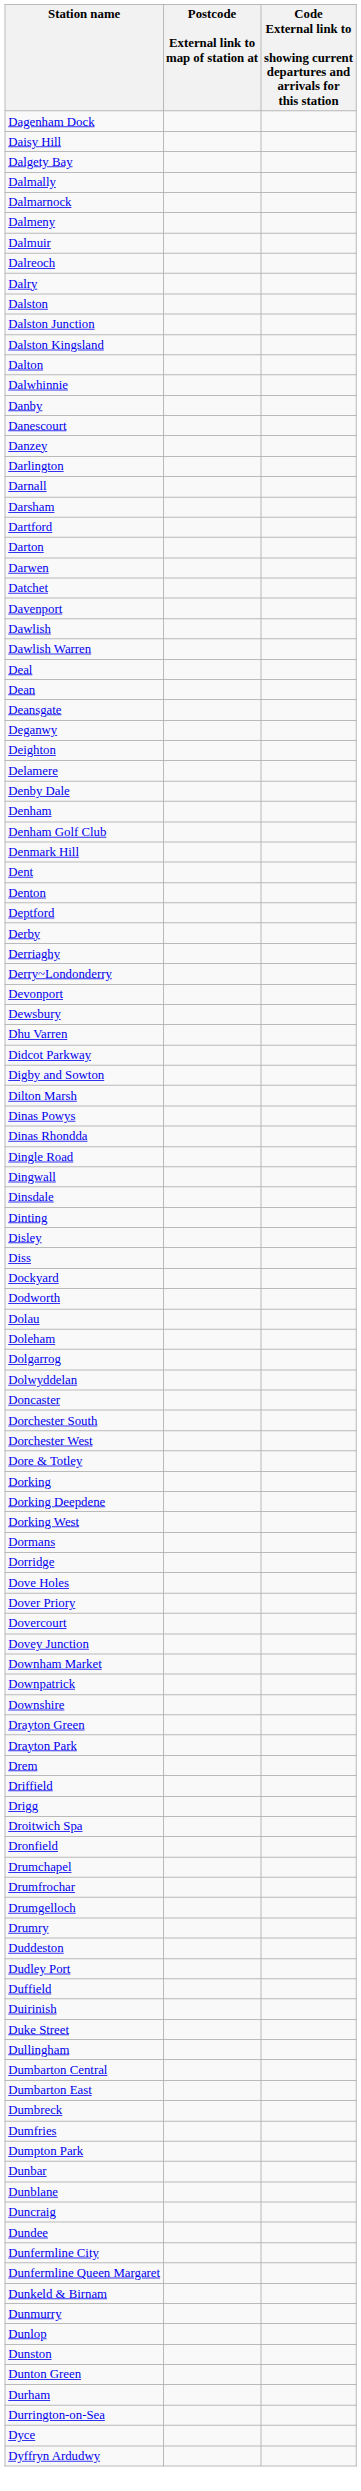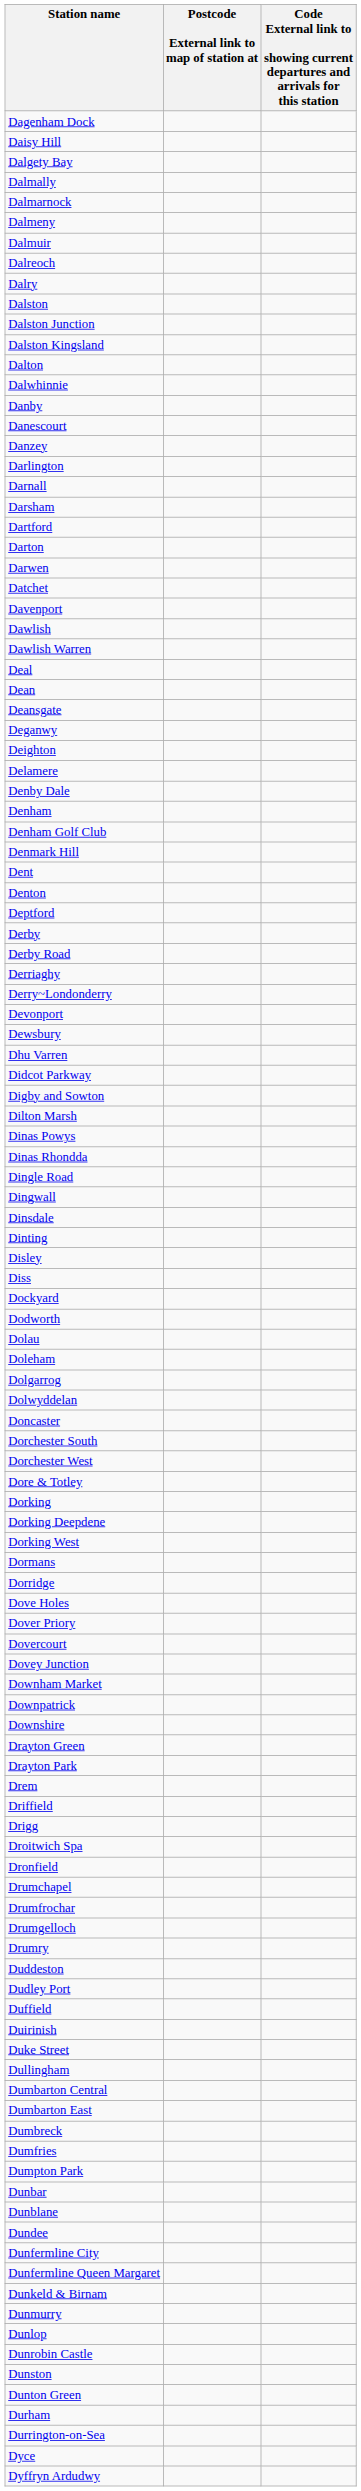 <table class="wikitable" style="margin: auto;">
 <tr>
 <th align="left" valign="top">Station name</th>
 <th align="left" valign="top">Postcode <br><br>External link to <br>map of station at <br></th>
 <th align="left" valign="top">Code<br>External link to <br><br>showing current<br>departures and<br>arrivals for<br>this station</th>
 </tr>
 <tr>
 <td><a href='#'>Dagenham Dock</a></td>
 <td></td>
 <td></td>
 </tr>
 <tr>
 <td><a href='#'>Daisy Hill</a></td>
 <td></td>
 <td></td>
 </tr>
 <tr>
 <td><a href='#'>Dalgety Bay</a></td>
 <td></td>
 <td></td>
 </tr>
 <tr>
 <td><a href='#'>Dalmally</a></td>
 <td></td>
 <td></td>
 </tr>
 <tr>
 <td><a href='#'>Dalmarnock</a></td>
 <td></td>
 <td></td>
 </tr>
 <tr>
 <td><a href='#'>Dalmeny</a></td>
 <td></td>
 <td></td>
 </tr>
 <tr>
 <td><a href='#'>Dalmuir</a></td>
 <td></td>
 <td></td>
 </tr>
 <tr>
 <td><a href='#'>Dalreoch</a></td>
 <td></td>
 <td></td>
 </tr>
 <tr>
 <td><a href='#'>Dalry</a></td>
 <td></td>
 <td></td>
 </tr>
 <tr>
 <td><a href='#'>Dalston</a></td>
 <td></td>
 <td></td>
 </tr>
 <tr>
 <td><a href='#'>Dalston Junction</a></td>
 <td></td>
 <td></td>
 </tr>
 <tr>
 <td><a href='#'>Dalston Kingsland</a></td>
 <td></td>
 <td></td>
 </tr>
 <tr>
 <td><a href='#'>Dalton</a></td>
 <td></td>
 <td></td>
 </tr>
 <tr>
 <td><a href='#'>Dalwhinnie</a></td>
 <td></td>
 <td></td>
 </tr>
 <tr>
 <td><a href='#'>Danby</a></td>
 <td></td>
 <td></td>
 </tr>
 <tr>
 <td><a href='#'>Danescourt</a></td>
 <td></td>
 <td></td>
 </tr>
 <tr>
 <td><a href='#'>Danzey</a></td>
 <td></td>
 <td></td>
 </tr>
 <tr>
 <td><a href='#'>Darlington</a></td>
 <td></td>
 <td></td>
 </tr>
 <tr>
 <td><a href='#'>Darnall</a></td>
 <td></td>
 <td></td>
 </tr>
 <tr>
 <td><a href='#'>Darsham</a></td>
 <td></td>
 <td></td>
 </tr>
 <tr>
 <td><a href='#'>Dartford</a></td>
 <td></td>
 <td></td>
 </tr>
 <tr>
 <td><a href='#'>Darton</a></td>
 <td></td>
 <td></td>
 </tr>
 <tr>
 <td><a href='#'>Darwen</a></td>
 <td></td>
 <td></td>
 </tr>
 <tr>
 <td><a href='#'>Datchet</a></td>
 <td></td>
 <td></td>
 </tr>
 <tr>
 <td><a href='#'>Davenport</a></td>
 <td></td>
 <td></td>
 </tr>
 <tr>
 <td><a href='#'>Dawlish</a></td>
 <td></td>
 <td></td>
 </tr>
 <tr>
 <td><a href='#'>Dawlish Warren</a></td>
 <td></td>
 <td></td>
 </tr>
 <tr>
 <td><a href='#'>Deal</a></td>
 <td></td>
 <td></td>
 </tr>
 <tr>
 <td><a href='#'>Dean</a></td>
 <td></td>
 <td></td>
 </tr>
 <tr>
 <td><a href='#'>Deansgate</a></td>
 <td></td>
 <td></td>
 </tr>
 <tr>
 <td><a href='#'>Deganwy</a></td>
 <td></td>
 <td></td>
 </tr>
 <tr>
 <td><a href='#'>Deighton</a></td>
 <td></td>
 <td></td>
 </tr>
 <tr>
 <td><a href='#'>Delamere</a></td>
 <td></td>
 <td></td>
 </tr>
 <tr>
 <td><a href='#'>Denby Dale</a></td>
 <td></td>
 <td></td>
 </tr>
 <tr>
 <td><a href='#'>Denham</a></td>
 <td></td>
 <td></td>
 </tr>
 <tr>
 <td><a href='#'>Denham Golf Club</a></td>
 <td></td>
 <td></td>
 </tr>
 <tr>
 <td><a href='#'>Denmark Hill</a></td>
 <td></td>
 <td></td>
 </tr>
 <tr>
 <td><a href='#'>Dent</a></td>
 <td></td>
 <td></td>
 </tr>
 <tr>
 <td><a href='#'>Denton</a></td>
 <td></td>
 <td></td>
 </tr>
 <tr>
 <td><a href='#'>Deptford</a></td>
 <td></td>
 <td></td>
 </tr>
 <tr>
 <td><a href='#'>Derby</a></td>
+<td></td>
+<td></td>
+</tr>
+<tr>
+<td><a href='#'>Derby Road</a></td>
 <td></td>
 <td></td>
 </tr>
 <tr>
 <td><a href='#'>Derriaghy</a></td>
 <td></td>
 <td></td>
 </tr>
 <tr>
 <td><a href='#'>Derry~Londonderry</a></td>
 <td></td>
 <td></td>
 </tr>
 <tr>
 <td><a href='#'>Devonport</a></td>
 <td></td>
 <td></td>
 </tr>
 <tr>
 <td><a href='#'>Dewsbury</a></td>
 <td></td>
 <td></td>
 </tr>
 <tr>
 <td><a href='#'>Dhu Varren</a></td>
 <td></td>
 <td></td>
 </tr>
 <tr>
 <td><a href='#'>Didcot Parkway</a></td>
 <td></td>
 <td></td>
 </tr>
 <tr>
 <td><a href='#'>Digby and Sowton</a></td>
 <td></td>
 <td></td>
 </tr>
 <tr>
 <td><a href='#'>Dilton Marsh</a></td>
 <td></td>
 <td></td>
 </tr>
 <tr>
 <td><a href='#'>Dinas Powys</a></td>
 <td></td>
 <td></td>
 </tr>
 <tr>
 <td><a href='#'>Dinas Rhondda</a></td>
 <td></td>
 <td></td>
 </tr>
 <tr>
 <td><a href='#'>Dingle Road</a></td>
 <td></td>
 <td></td>
 </tr>
 <tr>
 <td><a href='#'>Dingwall</a></td>
 <td></td>
 <td></td>
 </tr>
 <tr>
 <td><a href='#'>Dinsdale</a></td>
 <td></td>
 <td></td>
 </tr>
 <tr>
 <td><a href='#'>Dinting</a></td>
 <td></td>
 <td></td>
 </tr>
 <tr>
 <td><a href='#'>Disley</a></td>
 <td></td>
 <td></td>
 </tr>
 <tr>
 <td><a href='#'>Diss</a></td>
 <td></td>
 <td></td>
 </tr>
 <tr>
 <td><a href='#'>Dockyard</a></td>
 <td></td>
 <td></td>
 </tr>
 <tr>
 <td><a href='#'>Dodworth</a></td>
 <td></td>
 <td></td>
 </tr>
 <tr>
 <td><a href='#'>Dolau</a></td>
 <td></td>
 <td></td>
 </tr>
 <tr>
 <td><a href='#'>Doleham</a></td>
 <td></td>
 <td></td>
 </tr>
 <tr>
 <td><a href='#'>Dolgarrog</a></td>
 <td></td>
 <td></td>
 </tr>
 <tr>
 <td><a href='#'>Dolwyddelan</a></td>
 <td></td>
 <td></td>
 </tr>
 <tr>
 <td><a href='#'>Doncaster</a></td>
 <td></td>
 <td></td>
 </tr>
 <tr>
 <td><a href='#'>Dorchester South</a></td>
 <td></td>
 <td></td>
 </tr>
 <tr>
 <td><a href='#'>Dorchester West</a></td>
 <td></td>
 <td></td>
 </tr>
 <tr>
 <td><a href='#'>Dore & Totley</a></td>
 <td></td>
 <td></td>
 </tr>
 <tr>
 <td><a href='#'>Dorking</a></td>
 <td></td>
 <td></td>
 </tr>
 <tr>
 <td><a href='#'>Dorking Deepdene</a></td>
 <td></td>
 <td></td>
 </tr>
 <tr>
 <td><a href='#'>Dorking West</a></td>
 <td></td>
 <td></td>
 </tr>
 <tr>
 <td><a href='#'>Dormans</a></td>
 <td></td>
 <td></td>
 </tr>
 <tr>
 <td><a href='#'>Dorridge</a></td>
 <td></td>
 <td></td>
 </tr>
 <tr>
 <td><a href='#'>Dove Holes</a></td>
 <td></td>
 <td></td>
 </tr>
 <tr>
 <td><a href='#'>Dover Priory</a></td>
 <td></td>
 <td></td>
 </tr>
 <tr>
 <td><a href='#'>Dovercourt</a></td>
 <td></td>
 <td></td>
 </tr>
 <tr>
 <td><a href='#'>Dovey Junction</a></td>
 <td></td>
 <td></td>
 </tr>
 <tr>
 <td><a href='#'>Downham Market</a></td>
 <td></td>
 <td></td>
 </tr>
 <tr>
 <td><a href='#'>Downpatrick</a></td>
 <td></td>
 <td></td>
 </tr>
 <tr>
 <td><a href='#'>Downshire</a></td>
 <td></td>
 <td></td>
 </tr>
 <tr>
 <td><a href='#'>Drayton Green</a></td>
 <td></td>
 <td></td>
 </tr>
 <tr>
 <td><a href='#'>Drayton Park</a></td>
 <td></td>
 <td></td>
 </tr>
 <tr>
 <td><a href='#'>Drem</a></td>
 <td></td>
 <td></td>
 </tr>
 <tr>
 <td><a href='#'>Driffield</a></td>
 <td></td>
 <td></td>
 </tr>
 <tr>
 <td><a href='#'>Drigg</a></td>
 <td></td>
 <td></td>
 </tr>
 <tr>
 <td><a href='#'>Droitwich Spa</a></td>
 <td></td>
 <td></td>
 </tr>
 <tr>
 <td><a href='#'>Dronfield</a></td>
 <td></td>
 <td></td>
 </tr>
 <tr>
 <td><a href='#'>Drumchapel</a></td>
 <td></td>
 <td></td>
 </tr>
 <tr>
 <td><a href='#'>Drumfrochar</a></td>
 <td></td>
 <td></td>
 </tr>
 <tr>
 <td><a href='#'>Drumgelloch</a></td>
 <td></td>
 <td></td>
 </tr>
 <tr>
 <td><a href='#'>Drumry</a></td>
 <td></td>
 <td></td>
 </tr>
 <tr>
 <td><a href='#'>Duddeston</a></td>
 <td></td>
 <td></td>
 </tr>
 <tr>
 <td><a href='#'>Dudley Port</a></td>
 <td></td>
 <td></td>
 </tr>
 <tr>
 <td><a href='#'>Duffield</a></td>
 <td></td>
 <td></td>
 </tr>
 <tr>
 <td><a href='#'>Duirinish</a></td>
 <td></td>
 <td></td>
 </tr>
 <tr>
 <td><a href='#'>Duke Street</a></td>
 <td></td>
 <td></td>
 </tr>
 <tr>
 <td><a href='#'>Dullingham</a></td>
 <td></td>
 <td></td>
 </tr>
 <tr>
 <td><a href='#'>Dumbarton Central</a></td>
 <td></td>
 <td></td>
 </tr>
 <tr>
 <td><a href='#'>Dumbarton East</a></td>
 <td></td>
 <td></td>
 </tr>
 <tr>
 <td><a href='#'>Dumbreck</a></td>
 <td></td>
 <td></td>
 </tr>
 <tr>
 <td><a href='#'>Dumfries</a></td>
 <td></td>
 <td></td>
 </tr>
 <tr>
 <td><a href='#'>Dumpton Park</a></td>
 <td></td>
 <td></td>
 </tr>
 <tr>
 <td><a href='#'>Dunbar</a></td>
 <td></td>
 <td></td>
 </tr>
 <tr>
 <td><a href='#'>Dunblane</a></td>
 <td></td>
 <td></td>
 </tr>
 <tr>
-<td><a href='#'>Duncraig</a></td>
-<td></td>
-<td></td>
-</tr>
-<tr>
 <td><a href='#'>Dundee</a></td>
 <td></td>
 <td></td>
 </tr>
 <tr>
 <td><a href='#'>Dunfermline City</a></td>
 <td></td>
 <td></td>
 </tr>
 <tr>
 <td><a href='#'>Dunfermline Queen Margaret</a></td>
 <td></td>
 <td></td>
 </tr>
 <tr>
 <td><a href='#'>Dunkeld & Birnam</a></td>
 <td></td>
 <td></td>
 </tr>
 <tr>
 <td><a href='#'>Dunmurry</a></td>
 <td></td>
 <td></td>
 </tr>
 <tr>
 <td><a href='#'>Dunlop</a></td>
+<td></td>
+<td></td>
+</tr>
+<tr>
+<td><a href='#'>Dunrobin Castle</a></td>
 <td></td>
 <td></td>
 </tr>
 <tr>
 <td><a href='#'>Dunston</a></td>
 <td></td>
 <td></td>
 </tr>
 <tr>
 <td><a href='#'>Dunton Green</a></td>
 <td></td>
 <td></td>
 </tr>
 <tr>
 <td><a href='#'>Durham</a></td>
 <td></td>
 <td></td>
 </tr>
 <tr>
 <td><a href='#'>Durrington-on-Sea</a></td>
 <td></td>
 <td></td>
 </tr>
 <tr>
 <td><a href='#'>Dyce</a></td>
 <td></td>
 <td></td>
 </tr>
 <tr>
 <td><a href='#'>Dyffryn Ardudwy</a></td>
 <td></td>
 <td></td>
 </tr>
 </table>
